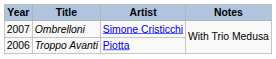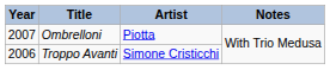 <table class="wikitable">
 <tr>
 <th style="background:#B0C4DE;">Year</th>
 <th style="background:#B0C4DE;">Title</th>
 <th style="background:#B0C4DE;">Artist</th>
 <th style="background:#B0C4DE;">Notes</th>
 </tr>
 <tr>
 <td>2007</td>
 <td><em>Ombrelloni</em></td>
-<td><a href='#'>Simone Cristicchi</a></td>
+<td><a href='#'>Piotta</a></td>
 <td rowspan="2">With Trio Medusa</td>
 </tr>
 <tr>
 <td>2006</td>
 <td><em>Troppo Avanti</em></td>
-<td><a href='#'>Piotta</a></td>
+<td><a href='#'>Simone Cristicchi</a></td>
 </tr>
 </table>
